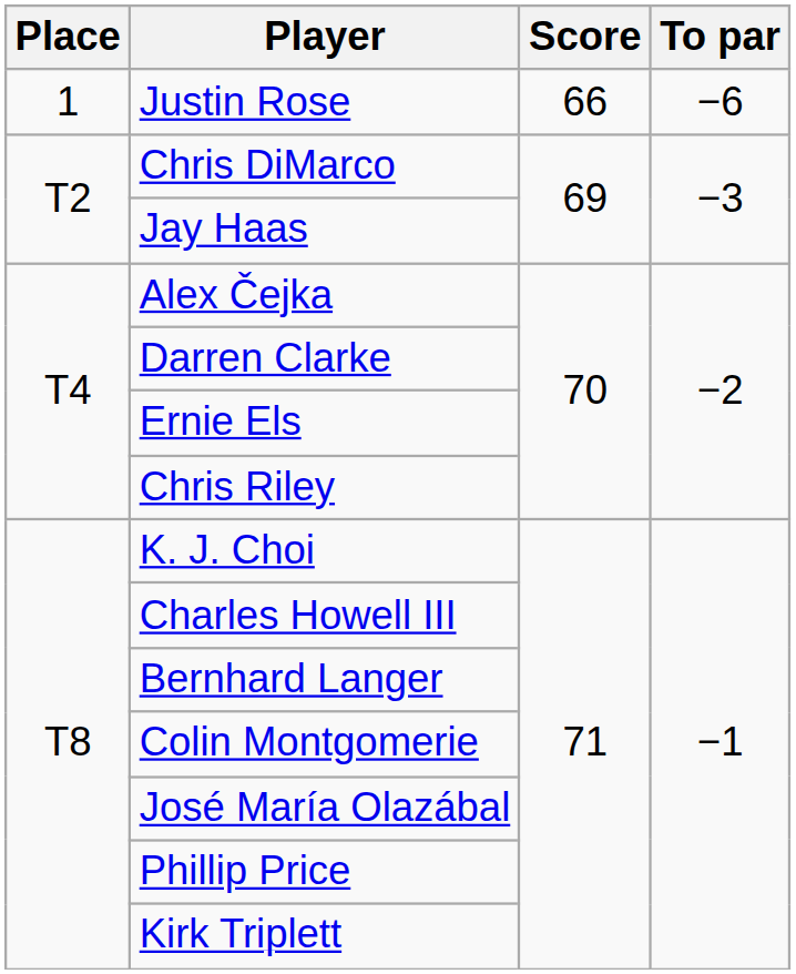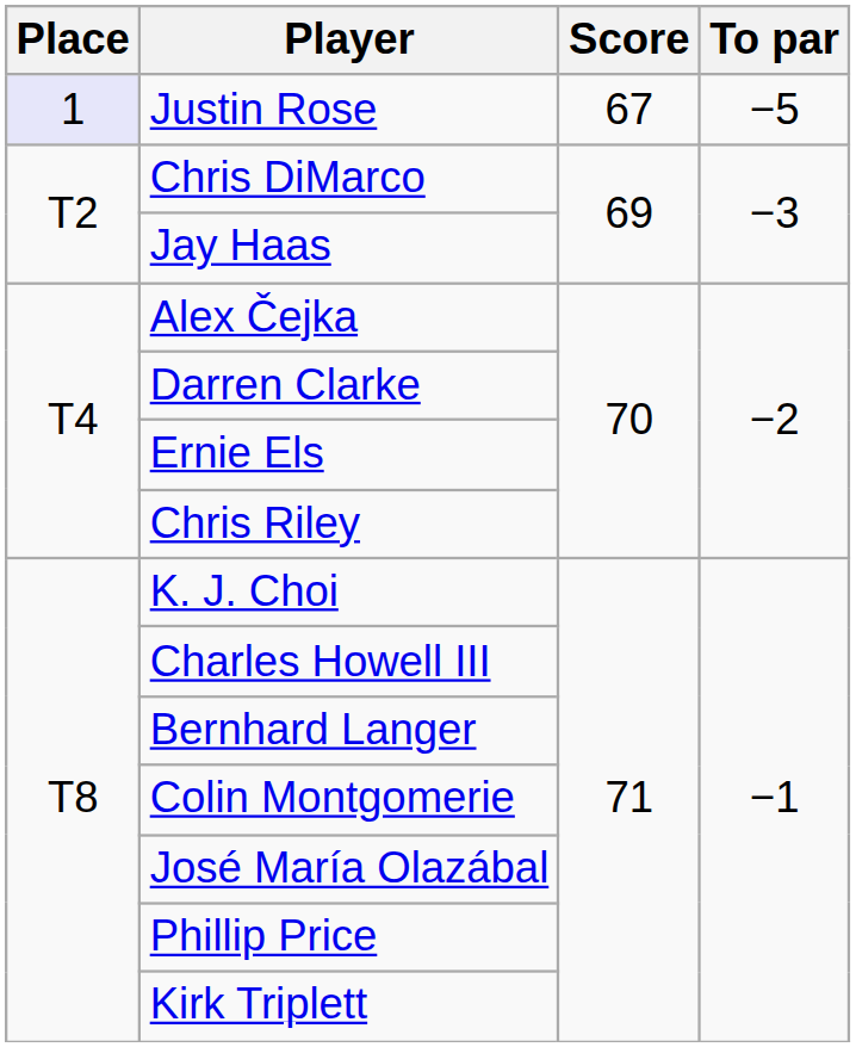 <table class="wikitable">
 <tr>
 <th>Place</th>
 <th>Player</th>
 <th>Score</th>
 <th>To par</th>
 </tr>
 <tr>
-<td align=center>1</td>
+<td align=center style="background: lavender;">1</td>
 <td> <a href='#'>Justin Rose</a></td>
-<td align=center>66</td>
-<td align=center>−6</td>
+<td align=center>67</td>
+<td align=center>−5</td>
 </tr>
 <tr>
 <td rowspan="2" align=center>T2</td>
 <td> <a href='#'>Chris DiMarco</a></td>
 <td rowspan="2" align=center>69</td>
 <td rowspan="2" align=center>−3</td>
 </tr>
 <tr>
 <td> <a href='#'>Jay Haas</a></td>
 </tr>
 <tr>
 <td rowspan="4" align=center>T4</td>
 <td> <a href='#'>Alex Čejka</a></td>
 <td rowspan="4" align=center>70</td>
 <td rowspan="4" align=center>−2</td>
 </tr>
 <tr>
 <td> <a href='#'>Darren Clarke</a></td>
 </tr>
 <tr>
 <td> <a href='#'>Ernie Els</a></td>
 </tr>
 <tr>
 <td> <a href='#'>Chris Riley</a></td>
 </tr>
 <tr>
 <td rowspan="7" align=center>T8</td>
 <td> <a href='#'>K. J. Choi</a></td>
 <td rowspan="7" align=center>71</td>
 <td rowspan="7" align=center>−1</td>
 </tr>
 <tr>
 <td> <a href='#'>Charles Howell III</a></td>
 </tr>
 <tr>
 <td> <a href='#'>Bernhard Langer</a></td>
 </tr>
 <tr>
 <td> <a href='#'>Colin Montgomerie</a></td>
 </tr>
 <tr>
 <td> <a href='#'>José María Olazábal</a></td>
 </tr>
 <tr>
 <td> <a href='#'>Phillip Price</a></td>
 </tr>
 <tr>
 <td> <a href='#'>Kirk Triplett</a></td>
 </tr>
 </table>
